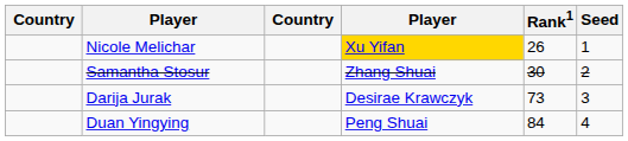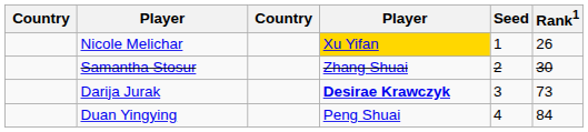 <table class="sortable wikitable">
 <tr>
 <th width="70">Country</th>
 <th width="175">Player</th>
 <th width="70">Country</th>
 <th width="175">Player</th>
+<th>Seed</th>
 <th>Rank<sup>1</sup></th>
-<th>Seed</th>
 </tr>
 <tr>
 <td></td>
 <td><a href='#'>Nicole Melichar</a></td>
 <td></td>
 <td style="background: gold;"><a href='#'>Xu Yifan</a></td>
+<td>1</td>
 <td>26</td>
-<td>1</td>
 </tr>
 <tr>
 <td><s></s></td>
 <td><s><a href='#'>Samantha Stosur</a></s></td>
 <td><s></s></td>
 <td><s><a href='#'>Zhang Shuai</a></s></td>
+<td><s>2</s></td>
 <td><s>30</s></td>
-<td><s>2</s></td>
 </tr>
 <tr>
 <td></td>
 <td><a href='#'>Darija Jurak</a></td>
 <td></td>
-<td><a href='#'>Desirae Krawczyk</a></td>
+<td><strong><a href='#'>Desirae Krawczyk</a></strong></td>
+<td>3</td>
 <td>73</td>
-<td>3</td>
 </tr>
 <tr>
 <td></td>
 <td><a href='#'>Duan Yingying</a></td>
 <td></td>
 <td><a href='#'>Peng Shuai</a></td>
+<td>4</td>
 <td>84</td>
-<td>4</td>
 </tr>
 </table>
